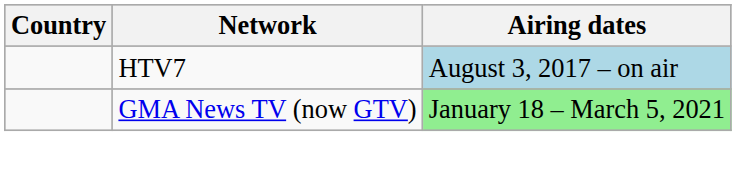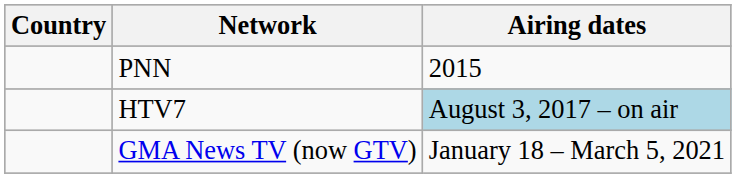 <table class="wikitable">
 <tr>
 <th>Country</th>
 <th>Network</th>
 <th>Airing dates</th>
+</tr>
+<tr>
+<td></td>
+<td>PNN</td>
+<td>2015</td>
 </tr>
 <tr>
 <td></td>
 <td>HTV7</td>
 <td style="background: lightblue;">August 3, 2017 – on air</td>
 </tr>
 <tr>
 <td></td>
 <td><a href='#'>GMA News TV</a> (now <a href='#'>GTV</a>)</td>
-<td style="background: lightgreen;">January 18 – March 5, 2021</td>
+<td>January 18 – March 5, 2021</td>
 </tr>
 </table>
